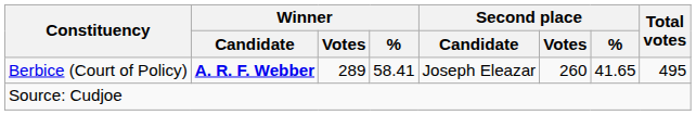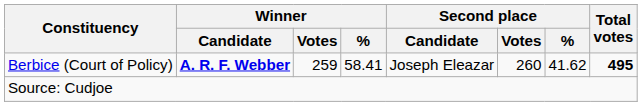 <table class=wikitable style=text-align:right>
 <tr>
 <th rowspan=2>Constituency</th>
 <th colspan=3>Winner</th>
 <th colspan=3>Second place</th>
 <th rowspan=2>Total<br>votes</th>
 </tr>
 <tr>
 <th>Candidate</th>
 <th>Votes</th>
 <th>%</th>
 <th>Candidate</th>
 <th>Votes</th>
 <th>%</th>
 </tr>
 <tr>
 <td align=left><a href='#'>Berbice</a> (Court of Policy)</td>
 <td align=left><strong><a href='#'>A. R. F. Webber</a></strong></td>
-<td>289</td>
+<td>259</td>
 <td>58.41</td>
 <td align=left>Joseph Eleazar</td>
 <td>260</td>
-<td>41.65</td>
-<td>495</td>
+<td>41.62</td>
+<td><strong>495</strong></td>
 </tr>
 <tr>
 <td colspan=8 align=left>Source: Cudjoe</td>
 </tr>
 </table>
